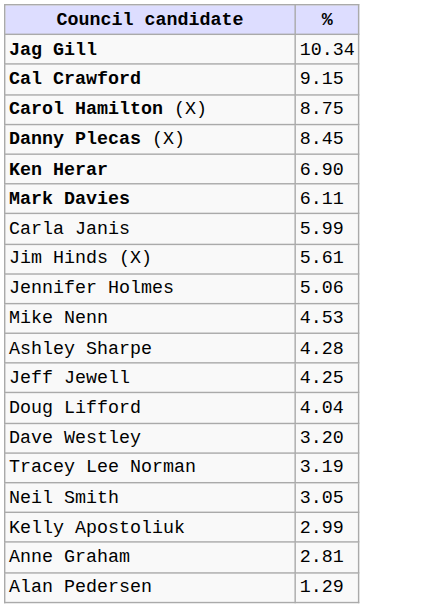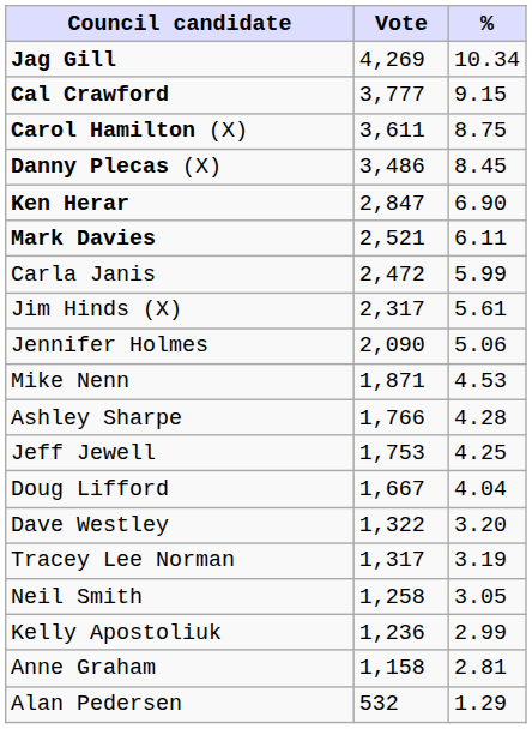 <table class="wikitable">
 <tr>
 <th style="background:#ddf;" width="200px">Council candidate</th>
+<th style="background:#ddf;" width="50px">Vote</th>
 <th style="background:#ddf;" width="30px">%</th>
 </tr>
 <tr>
 <td><strong>Jag Gill</strong></td>
+<td>4,269</td>
 <td>10.34</td>
 </tr>
 <tr>
 <td><strong>Cal Crawford</strong></td>
+<td>3,777</td>
 <td>9.15</td>
 </tr>
 <tr>
 <td><strong>Carol Hamilton</strong> (X)</td>
+<td>3,611</td>
 <td>8.75</td>
 </tr>
 <tr>
 <td><strong>Danny Plecas</strong> (X)</td>
+<td>3,486</td>
 <td>8.45</td>
 </tr>
 <tr>
 <td><strong>Ken Herar</strong></td>
+<td>2,847</td>
 <td>6.90</td>
 </tr>
 <tr>
 <td><strong>Mark Davies</strong></td>
+<td>2,521</td>
 <td>6.11</td>
 </tr>
 <tr>
 <td>Carla Janis</td>
+<td>2,472</td>
 <td>5.99</td>
 </tr>
 <tr>
 <td>Jim Hinds (X)</td>
+<td>2,317</td>
 <td>5.61</td>
 </tr>
 <tr>
 <td>Jennifer Holmes</td>
+<td>2,090</td>
 <td>5.06</td>
 </tr>
 <tr>
 <td>Mike Nenn</td>
+<td>1,871</td>
 <td>4.53</td>
 </tr>
 <tr>
 <td>Ashley Sharpe</td>
+<td>1,766</td>
 <td>4.28</td>
 </tr>
 <tr>
 <td>Jeff Jewell</td>
+<td>1,753</td>
 <td>4.25</td>
 </tr>
 <tr>
 <td>Doug Lifford</td>
+<td>1,667</td>
 <td>4.04</td>
 </tr>
 <tr>
 <td>Dave Westley</td>
+<td>1,322</td>
 <td>3.20</td>
 </tr>
 <tr>
 <td>Tracey Lee Norman</td>
+<td>1,317</td>
 <td>3.19</td>
 </tr>
 <tr>
 <td>Neil Smith</td>
+<td>1,258</td>
 <td>3.05</td>
 </tr>
 <tr>
 <td>Kelly Apostoliuk</td>
+<td>1,236</td>
 <td>2.99</td>
 </tr>
 <tr>
 <td>Anne Graham</td>
+<td>1,158</td>
 <td>2.81</td>
 </tr>
 <tr>
 <td>Alan Pedersen</td>
+<td>532</td>
 <td>1.29</td>
 </tr>
 </table>
